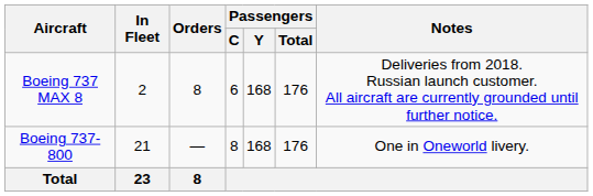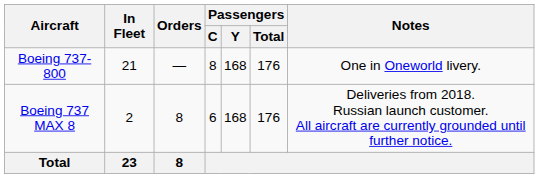 <table class="wikitable" style="margin:1em auto; border-collapse:collapse;text-align:center">
 <tr>
 <th rowspan=2>Aircraft</th>
 <th rowspan=2>In Fleet</th>
 <th rowspan=2>Orders</th>
 <th colspan=3>Passengers</th>
 <th rowspan=2>Notes</th>
 </tr>
 <tr>
 <th><abbr>C</abbr></th>
 <th><abbr>Y</abbr></th>
 <th>Total</th>
 </tr>
 <tr>
+<td><a href='#'>Boeing 737-800</a></td>
+<td>21</td>
+<td>—</td>
+<td>8</td>
+<td>168</td>
+<td>176</td>
+<td>One in <a href='#'>Oneworld</a> livery.</td>
+</tr>
+<tr>
 <td><a href='#'>Boeing 737 MAX 8</a></td>
 <td>2</td>
 <td>8</td>
 <td>6</td>
 <td>168</td>
 <td>176</td>
 <td>Deliveries from 2018.<br>Russian launch customer.<br><a href='#'>All aircraft are currently grounded until further notice.</a></td>
 </tr>
 <tr>
-<td><a href='#'>Boeing 737-800</a></td>
-<td>21</td>
-<td>—</td>
-<td>8</td>
-<td>168</td>
-<td>176</td>
-<td>One in <a href='#'>Oneworld</a> livery.</td>
-</tr>
-<tr>
 <th>Total</th>
 <th>23</th>
 <th>8</th>
 <th colspan="4"></th>
 </tr>
 </table>
